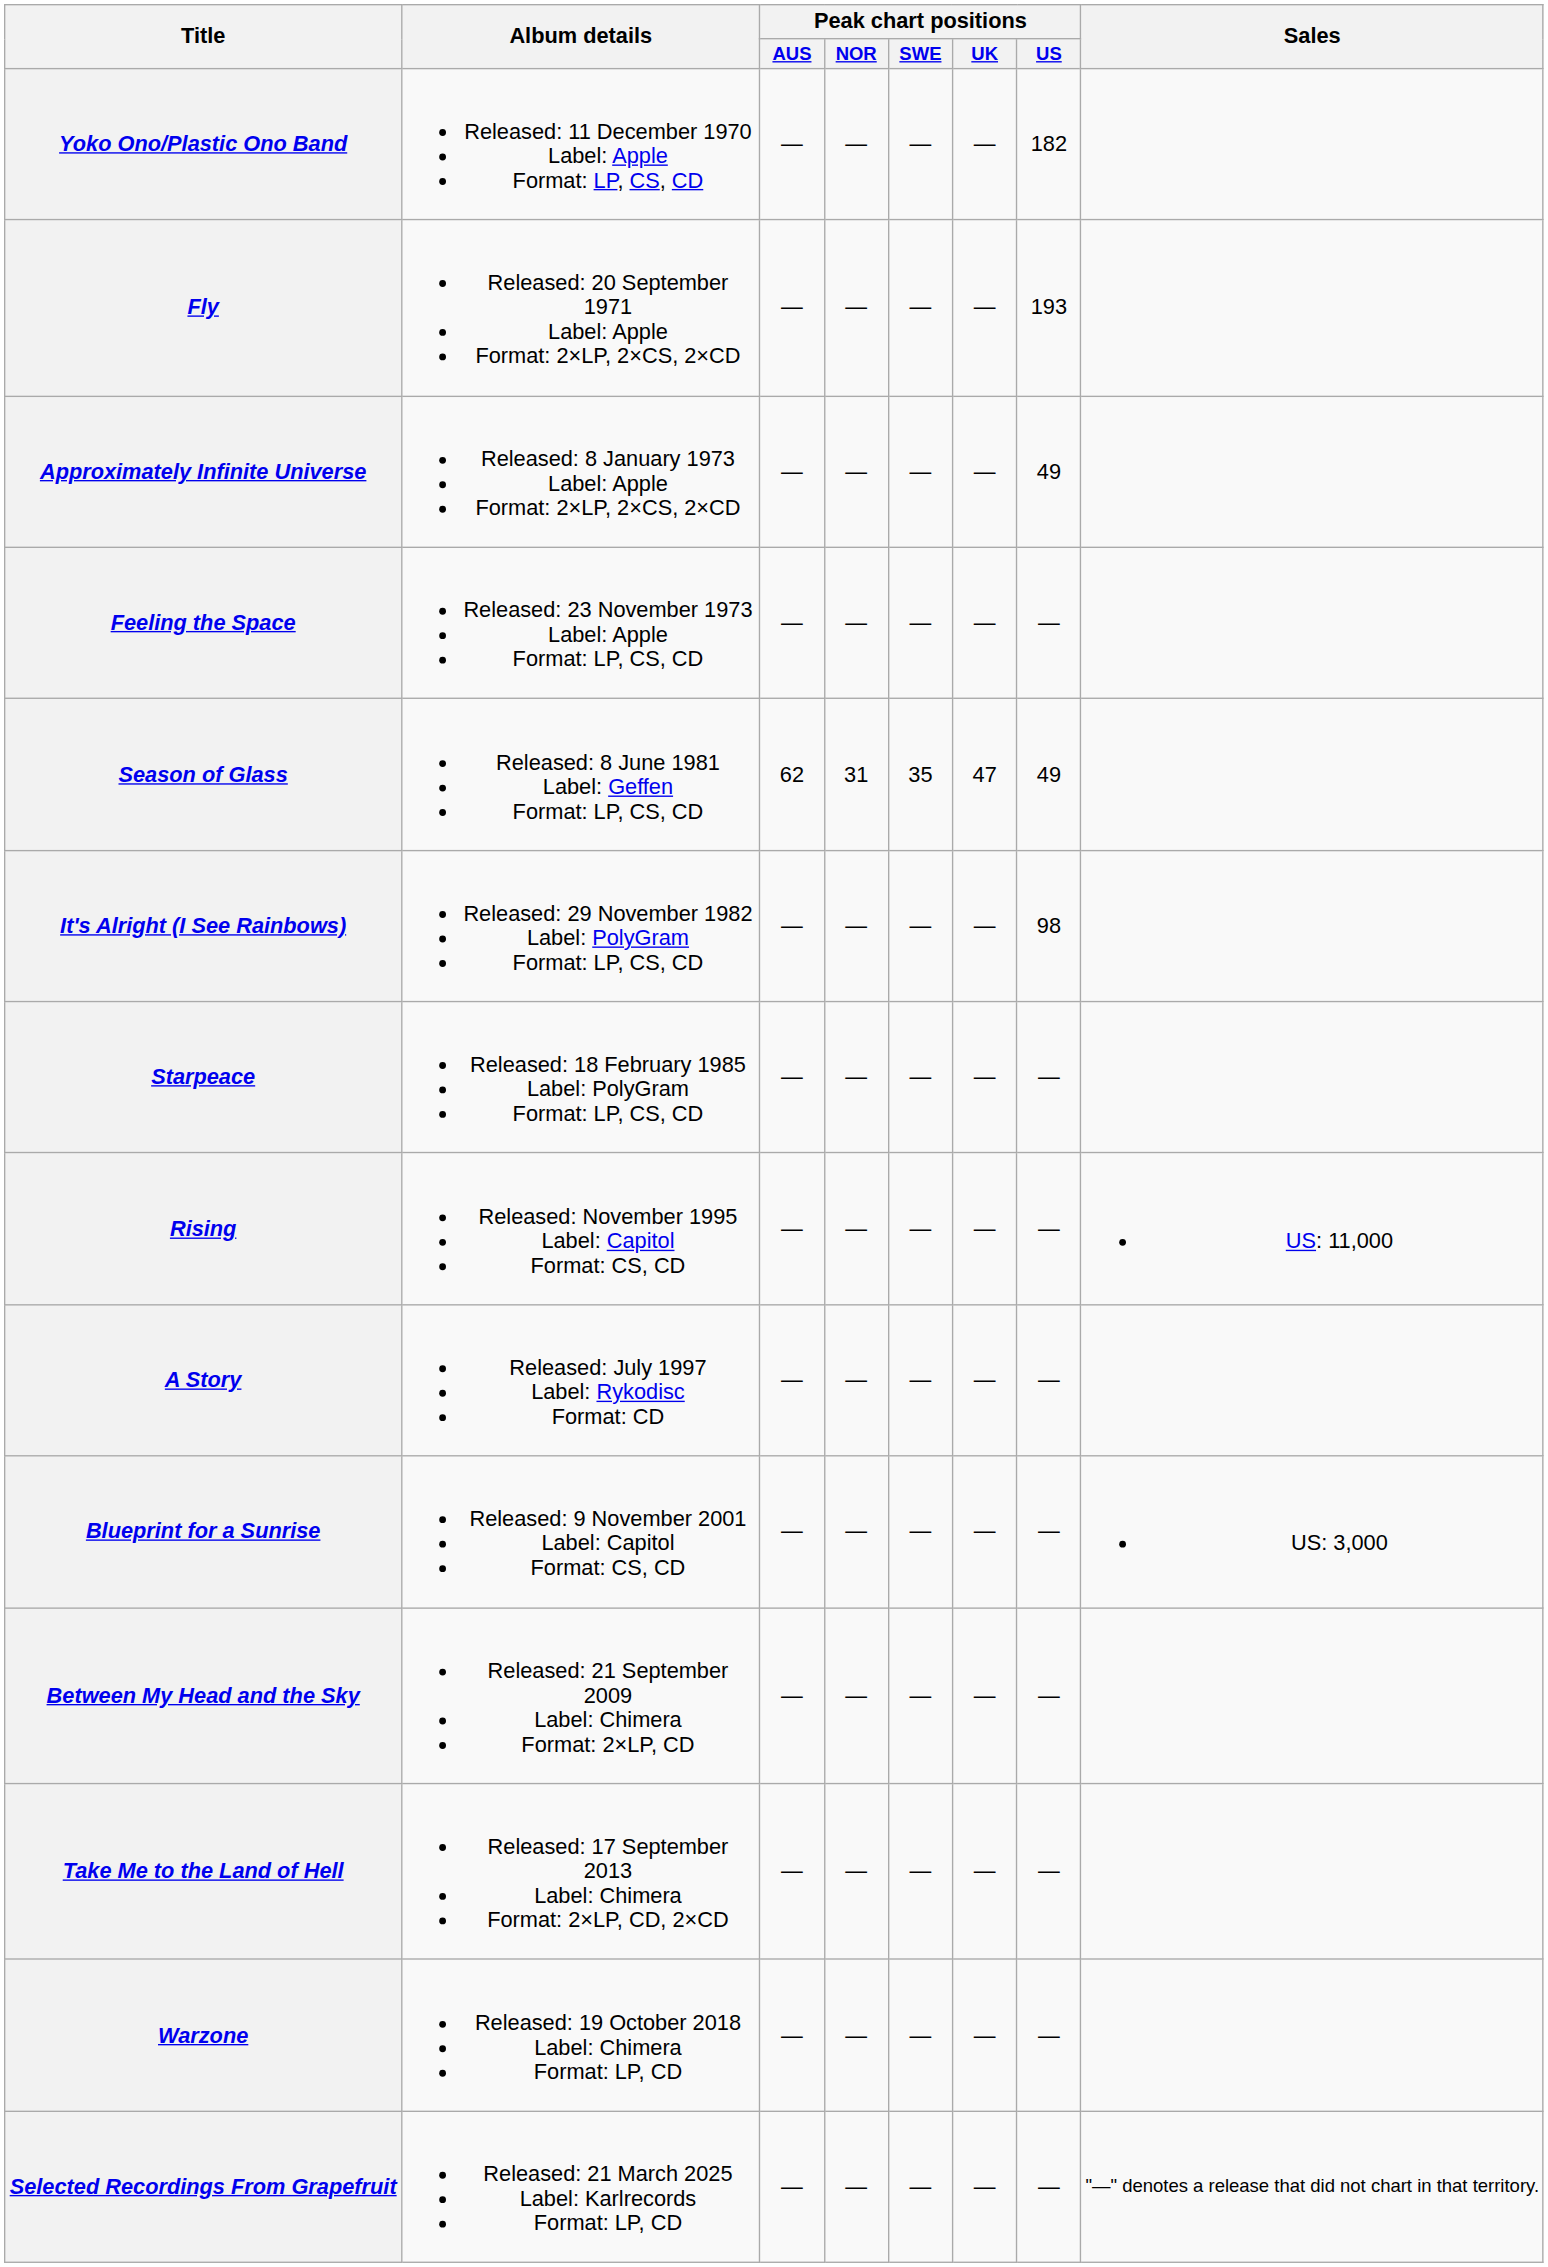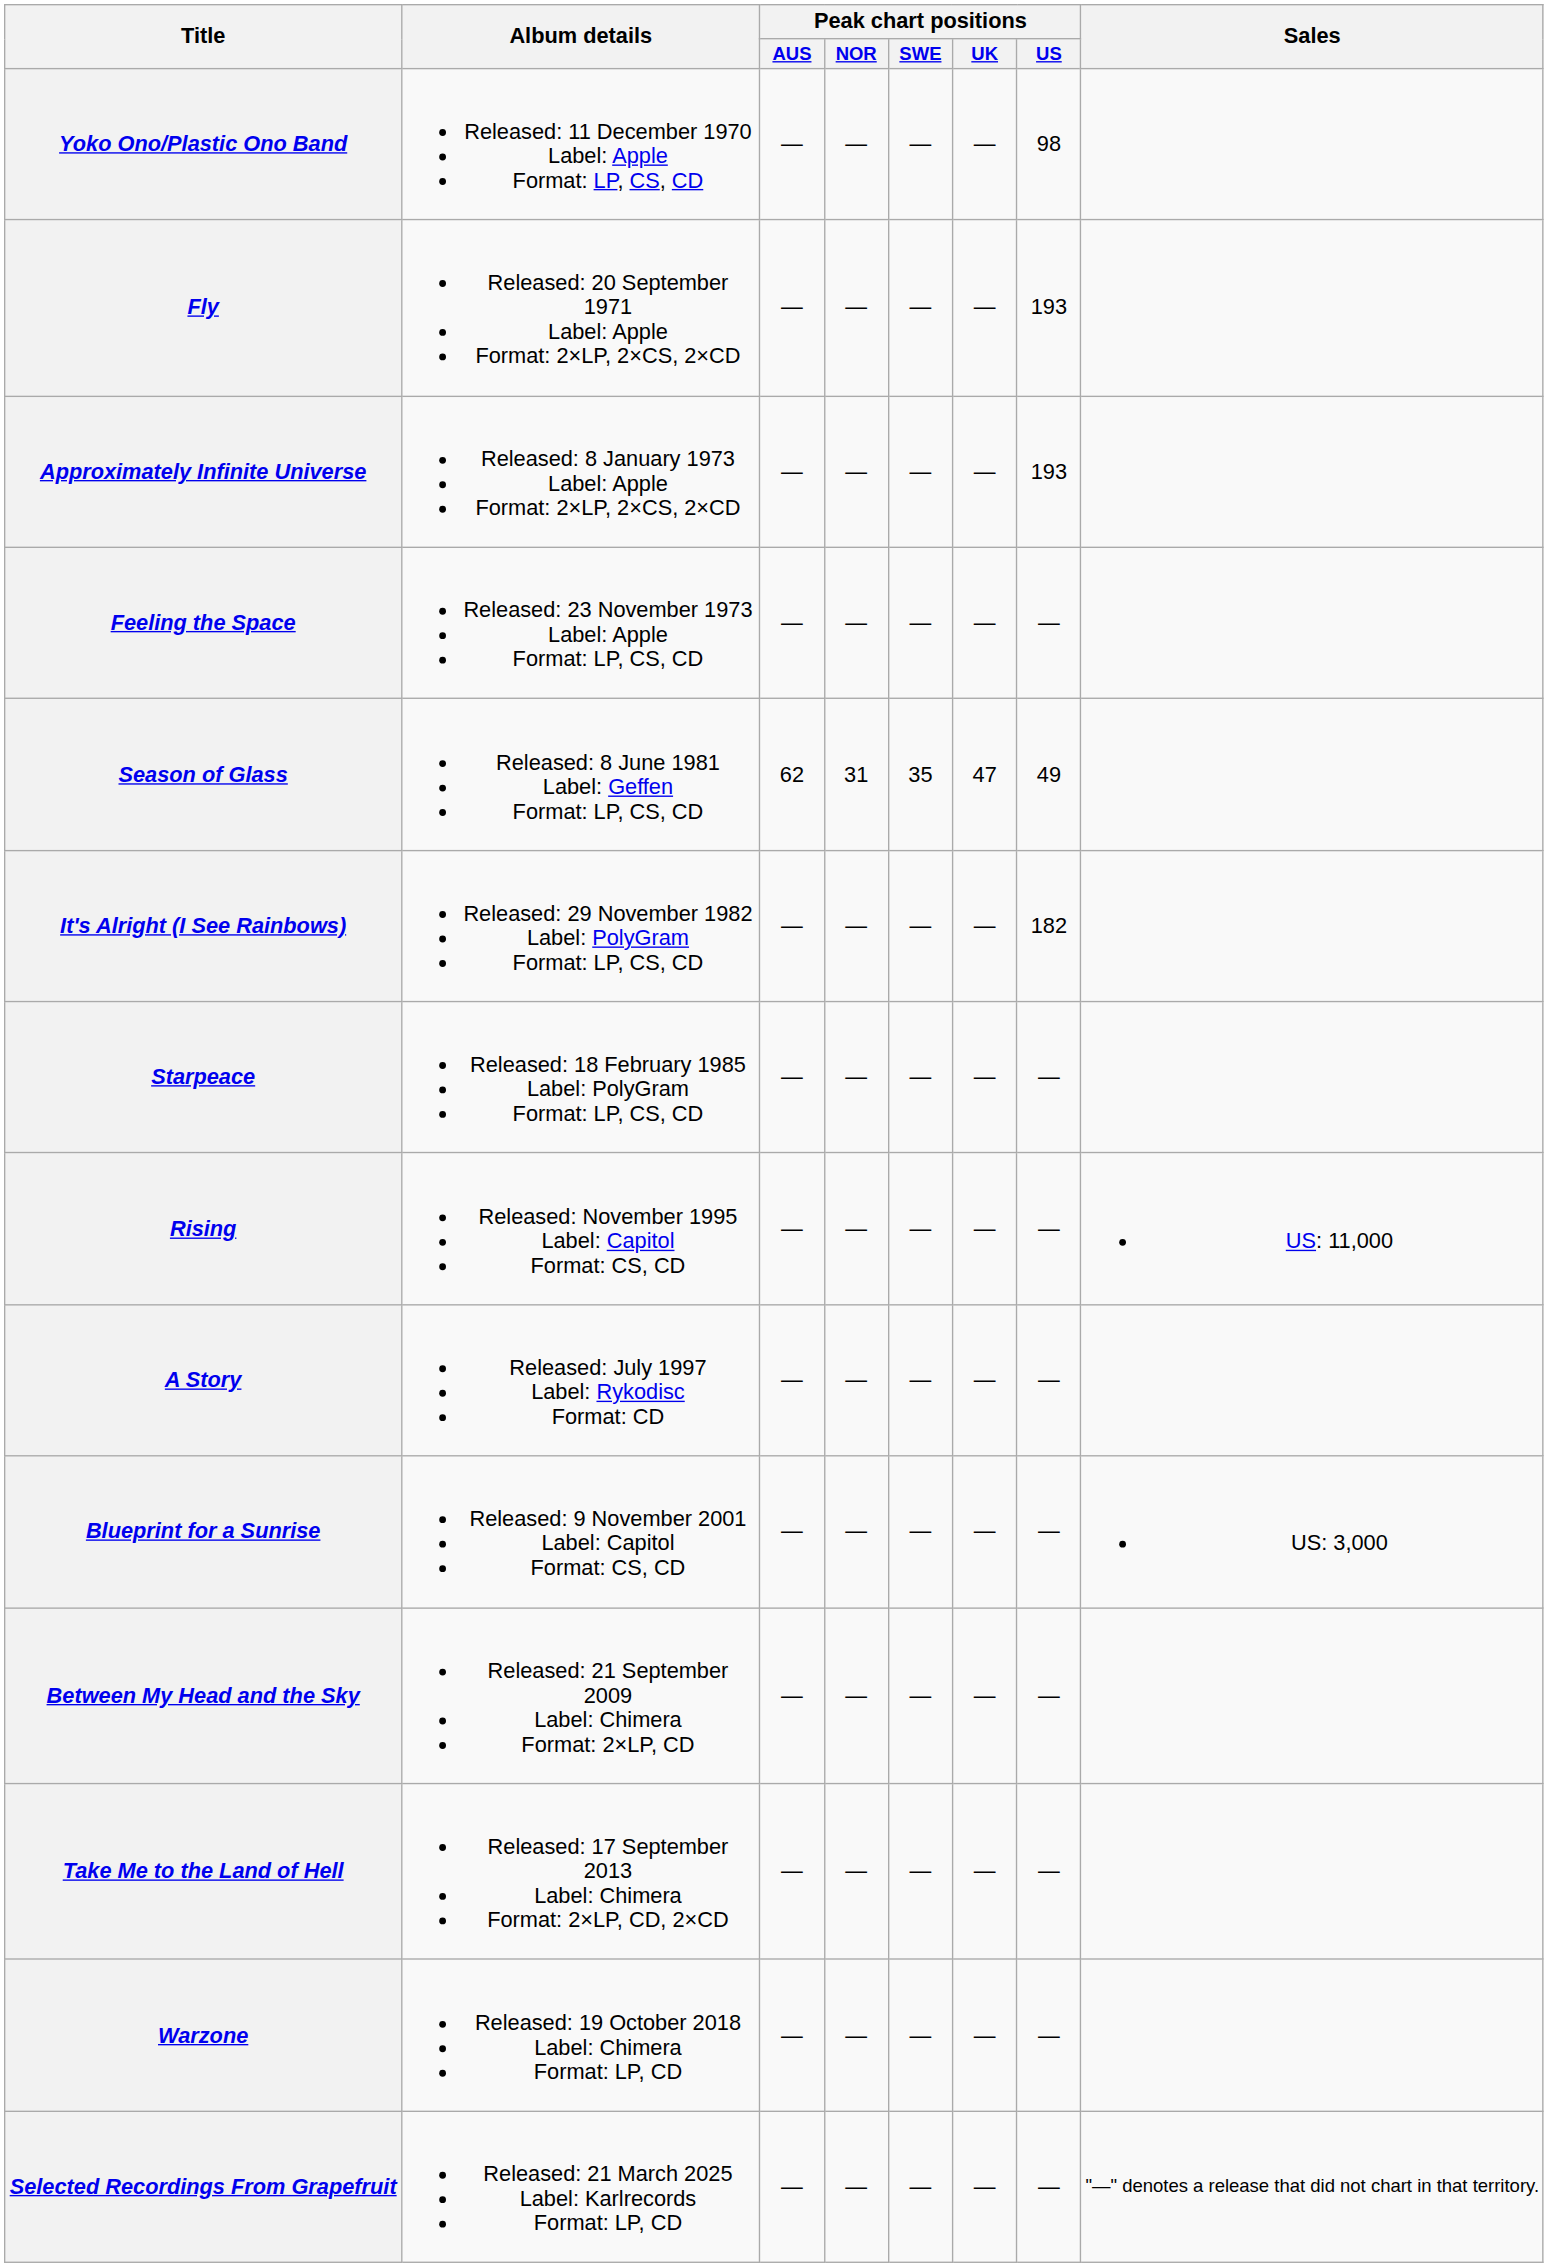 <table class="wikitable plainrowheaders" style="text-align:center">
 <tr>
 <th scope="col" rowspan="2">Title</th>
 <th scope="col" rowspan="2" style="width:16em;">Album details</th>
 <th scope="col" colspan="5">Peak chart positions</th>
 <th scope="col" rowspan="2">Sales</th>
 </tr>
 <tr>
 <th scope="col" style="width:3em;font-size:85%;"><a href='#'>AUS</a><br></th>
 <th scope="col" style="width:3em;font-size:85%;"><a href='#'>NOR</a><br></th>
 <th scope="col" style="width:3em;font-size:85%;"><a href='#'>SWE</a><br></th>
 <th scope="col" style="width:3em;font-size:85%;"><a href='#'>UK</a><br></th>
 <th scope="col" style="width:3em;font-size:85%;"><a href='#'>US</a><br></th>
 </tr>
 <tr>
 <th scope="row"><em><a href='#'>Yoko Ono/Plastic Ono Band</a></em></th>
 <td><br><ul><li>Released: 11 December 1970</li><li>Label: <a href='#'>Apple</a></li><li>Format: <a href='#'>LP</a>, <a href='#'>CS</a>, <a href='#'>CD</a></li></ul></td>
 <td>—</td>
 <td>—</td>
 <td>—</td>
 <td>—</td>
-<td>182</td>
+<td>98</td>
 <td></td>
 </tr>
 <tr>
 <th scope="row"><em><a href='#'>Fly</a></em></th>
 <td><br><ul><li>Released: 20 September 1971</li><li>Label: Apple</li><li>Format: 2×LP, 2×CS, 2×CD</li></ul></td>
 <td>—</td>
 <td>—</td>
 <td>—</td>
 <td>—</td>
 <td>193</td>
 <td></td>
 </tr>
 <tr>
 <th scope="row"><em><a href='#'>Approximately Infinite Universe</a></em></th>
 <td><br><ul><li>Released: 8 January 1973</li><li>Label: Apple</li><li>Format: 2×LP, 2×CS, 2×CD</li></ul></td>
 <td>—</td>
 <td>—</td>
 <td>—</td>
 <td>—</td>
-<td>49</td>
+<td>193</td>
 <td></td>
 </tr>
 <tr>
 <th scope="row"><em><a href='#'>Feeling the Space</a></em></th>
 <td><br><ul><li>Released: 23 November 1973</li><li>Label: Apple</li><li>Format: LP, CS, CD</li></ul></td>
 <td>—</td>
 <td>—</td>
 <td>—</td>
 <td>—</td>
 <td>—</td>
 <td></td>
 </tr>
 <tr>
 <th scope="row"><em><a href='#'>Season of Glass</a></em></th>
 <td><br><ul><li>Released: 8 June 1981</li><li>Label: <a href='#'>Geffen</a></li><li>Format: LP, CS, CD</li></ul></td>
 <td>62</td>
 <td>31</td>
 <td>35</td>
 <td>47</td>
 <td>49</td>
 <td></td>
 </tr>
 <tr>
 <th scope="row"><em><a href='#'>It's Alright (I See Rainbows)</a></em></th>
 <td><br><ul><li>Released: 29 November 1982</li><li>Label: <a href='#'>PolyGram</a></li><li>Format: LP, CS, CD</li></ul></td>
 <td>—</td>
 <td>—</td>
 <td>—</td>
 <td>—</td>
-<td>98</td>
+<td>182</td>
 <td></td>
 </tr>
 <tr>
 <th scope="row"><em><a href='#'>Starpeace</a></em></th>
 <td><br><ul><li>Released: 18 February 1985</li><li>Label: PolyGram</li><li>Format: LP, CS, CD</li></ul></td>
 <td>—</td>
 <td>—</td>
 <td>—</td>
 <td>—</td>
 <td>—</td>
 <td></td>
 </tr>
 <tr>
 <th scope="row"><em><a href='#'>Rising</a></em></th>
 <td><br><ul><li>Released: November 1995</li><li>Label: <a href='#'>Capitol</a></li><li>Format: CS, CD</li></ul></td>
 <td>—</td>
 <td>—</td>
 <td>—</td>
 <td>—</td>
 <td>—</td>
 <td><br><ul><li><a href='#'>US</a>: 11,000</li></ul></td>
 </tr>
 <tr>
 <th scope="row"><em><a href='#'>A Story</a></em></th>
 <td><br><ul><li>Released: July 1997</li><li>Label: <a href='#'>Rykodisc</a></li><li>Format: CD</li></ul></td>
 <td>—</td>
 <td>—</td>
 <td>—</td>
 <td>—</td>
 <td>—</td>
 <td></td>
 </tr>
 <tr>
 <th scope="row"><em><a href='#'>Blueprint for a Sunrise</a></em></th>
 <td><br><ul><li>Released: 9 November 2001</li><li>Label: Capitol</li><li>Format: CS, CD</li></ul></td>
 <td>—</td>
 <td>—</td>
 <td>—</td>
 <td>—</td>
 <td>—</td>
 <td><br><ul><li>US: 3,000</li></ul></td>
 </tr>
 <tr>
 <th scope="row"><em><a href='#'>Between My Head and the Sky</a></em></th>
 <td><br><ul><li>Released: 21 September 2009</li><li>Label: Chimera</li><li>Format: 2×LP, CD</li></ul></td>
 <td>—</td>
 <td>—</td>
 <td>—</td>
 <td>—</td>
 <td>—</td>
 <td></td>
 </tr>
 <tr>
 <th scope="row"><em><a href='#'>Take Me to the Land of Hell</a></em></th>
 <td><br><ul><li>Released: 17 September 2013</li><li>Label: Chimera</li><li>Format: 2×LP, CD, 2×CD</li></ul></td>
 <td>—</td>
 <td>—</td>
 <td>—</td>
 <td>—</td>
 <td>—</td>
 <td></td>
 </tr>
 <tr>
 <th scope="row"><em><a href='#'>Warzone</a></em></th>
 <td><br><ul><li>Released: 19 October 2018</li><li>Label: Chimera</li><li>Format: LP, CD</li></ul></td>
 <td>—</td>
 <td>—</td>
 <td>—</td>
 <td>—</td>
 <td>—</td>
 <td></td>
 </tr>
 <tr>
 <th scope="row"><em><a href='#'>Selected Recordings From Grapefruit</a></em></th>
 <td><br><ul><li>Released: 21 March 2025</li><li>Label: Karlrecords</li><li>Format: LP, CD</li></ul></td>
 <td>—</td>
 <td>—</td>
 <td>—</td>
 <td>—</td>
 <td>—</td>
 <td colspan="9" style="font-size:85%">"—" denotes a release that did not chart in that territory.</td>
 </tr>
 </table>
